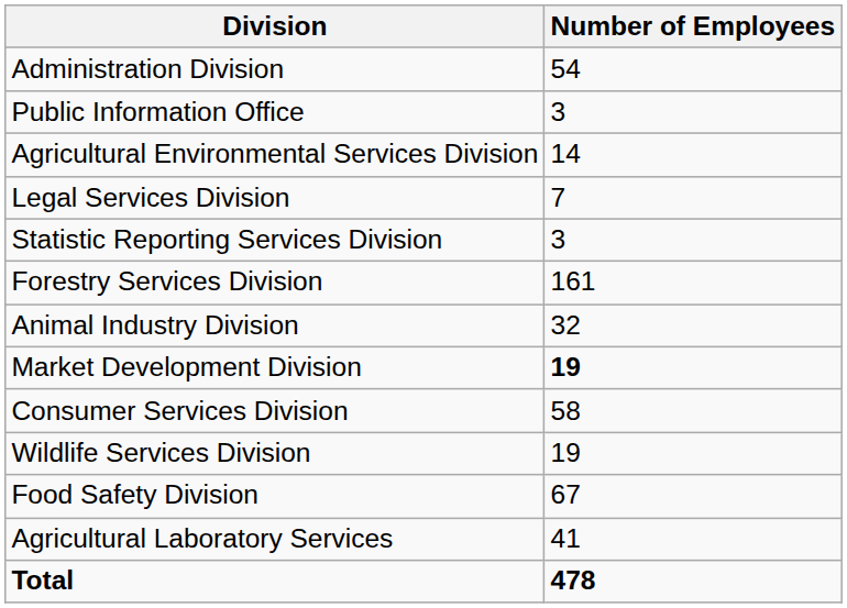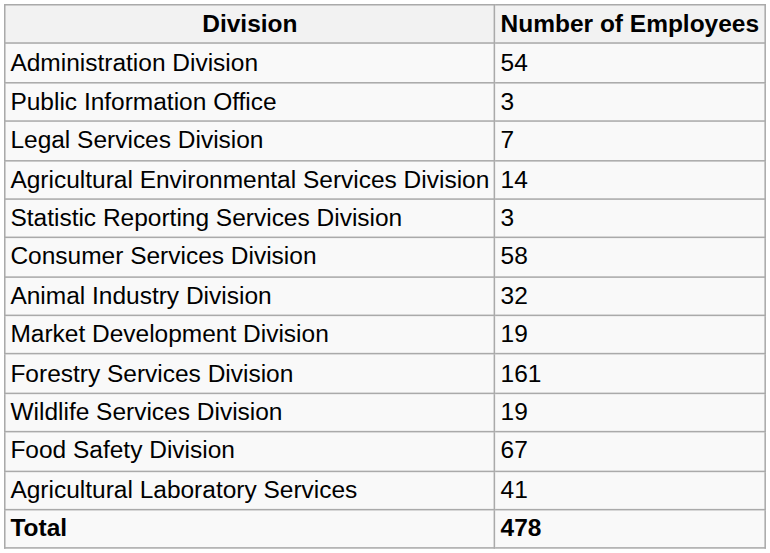 <table border="1" cellspacing="0" cellpadding="5" style="border-collapse:collapse;" class="wikitable">
 <tr>
 <th>Division</th>
 <th>Number of Employees</th>
 </tr>
 <tr>
 <td>Administration Division</td>
 <td>54</td>
 </tr>
 <tr>
 <td>Public Information Office</td>
 <td>3</td>
 </tr>
 <tr>
+<td>Legal Services Division</td>
+<td>7</td>
+</tr>
+<tr>
 <td>Agricultural Environmental Services Division</td>
 <td>14</td>
-</tr>
-<tr>
-<td>Legal Services Division</td>
-<td>7</td>
 </tr>
 <tr>
 <td>Statistic Reporting Services Division</td>
 <td>3</td>
 </tr>
 <tr>
-<td>Forestry Services Division</td>
-<td>161</td>
+<td>Consumer Services Division</td>
+<td>58</td>
 </tr>
 <tr>
 <td>Animal Industry Division</td>
 <td>32</td>
 </tr>
 <tr>
 <td>Market Development Division</td>
-<td><strong>19</strong></td>
+<td>19</td>
 </tr>
 <tr>
-<td>Consumer Services Division</td>
-<td>58</td>
+<td>Forestry Services Division</td>
+<td>161</td>
 </tr>
 <tr>
 <td>Wildlife Services Division</td>
 <td>19</td>
 </tr>
 <tr>
 <td>Food Safety Division</td>
 <td>67</td>
 </tr>
 <tr>
 <td>Agricultural Laboratory Services</td>
 <td>41</td>
 </tr>
 <tr>
 <td><strong>Total</strong></td>
 <td><strong>478</strong></td>
 </tr>
 </table>
